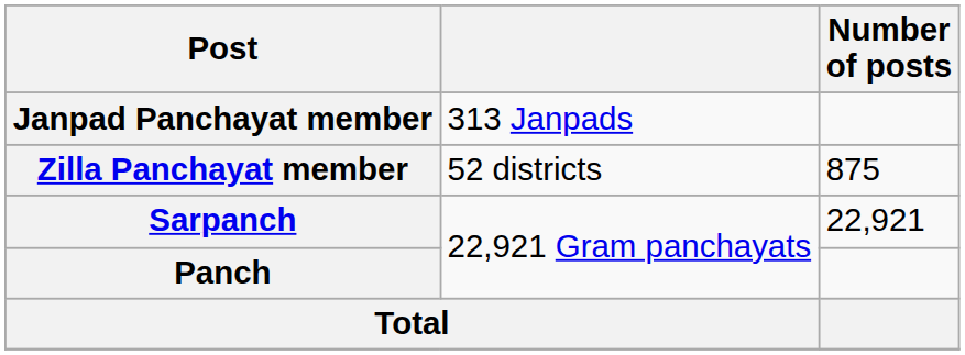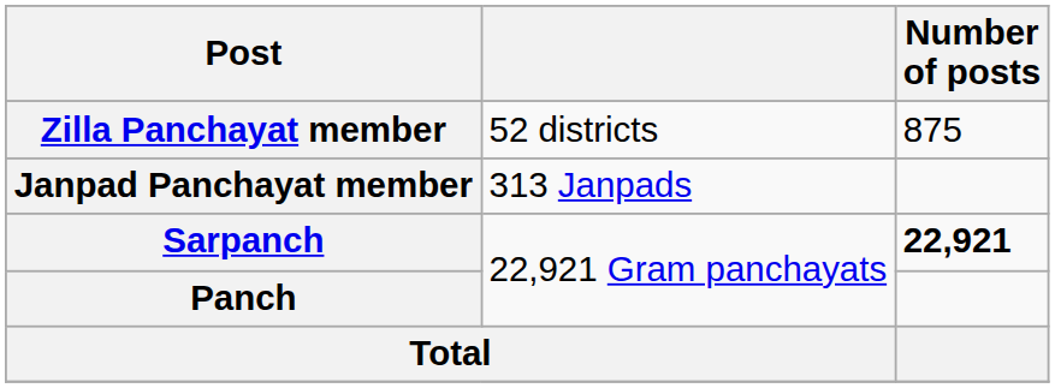 <table class="wikitable sortable">
 <tr>
 <th>Post</th>
 <th></th>
 <th>Number<br>of posts</th>
 </tr>
 <tr>
+<th><a href='#'>Zilla Panchayat</a> member</th>
+<td>52 districts</td>
+<td>875</td>
+</tr>
+<tr>
 <th>Janpad Panchayat member</th>
 <td>313 <a href='#'>Janpads</a></td>
 <td></td>
 </tr>
 <tr>
-<th><a href='#'>Zilla Panchayat</a> member</th>
-<td>52 districts</td>
-<td>875</td>
-</tr>
-<tr>
 <th><a href='#'>Sarpanch</a></th>
 <td rowspan=2>22,921 <a href='#'>Gram panchayats</a></td>
-<td>22,921</td>
+<td><strong>22,921</strong></td>
 </tr>
 <tr>
 <th>Panch</th>
 <td></td>
 </tr>
 <tr>
 <th colspan=2>Total</th>
 <th></th>
 </tr>
 <tr>
 </tr>
 </table>
